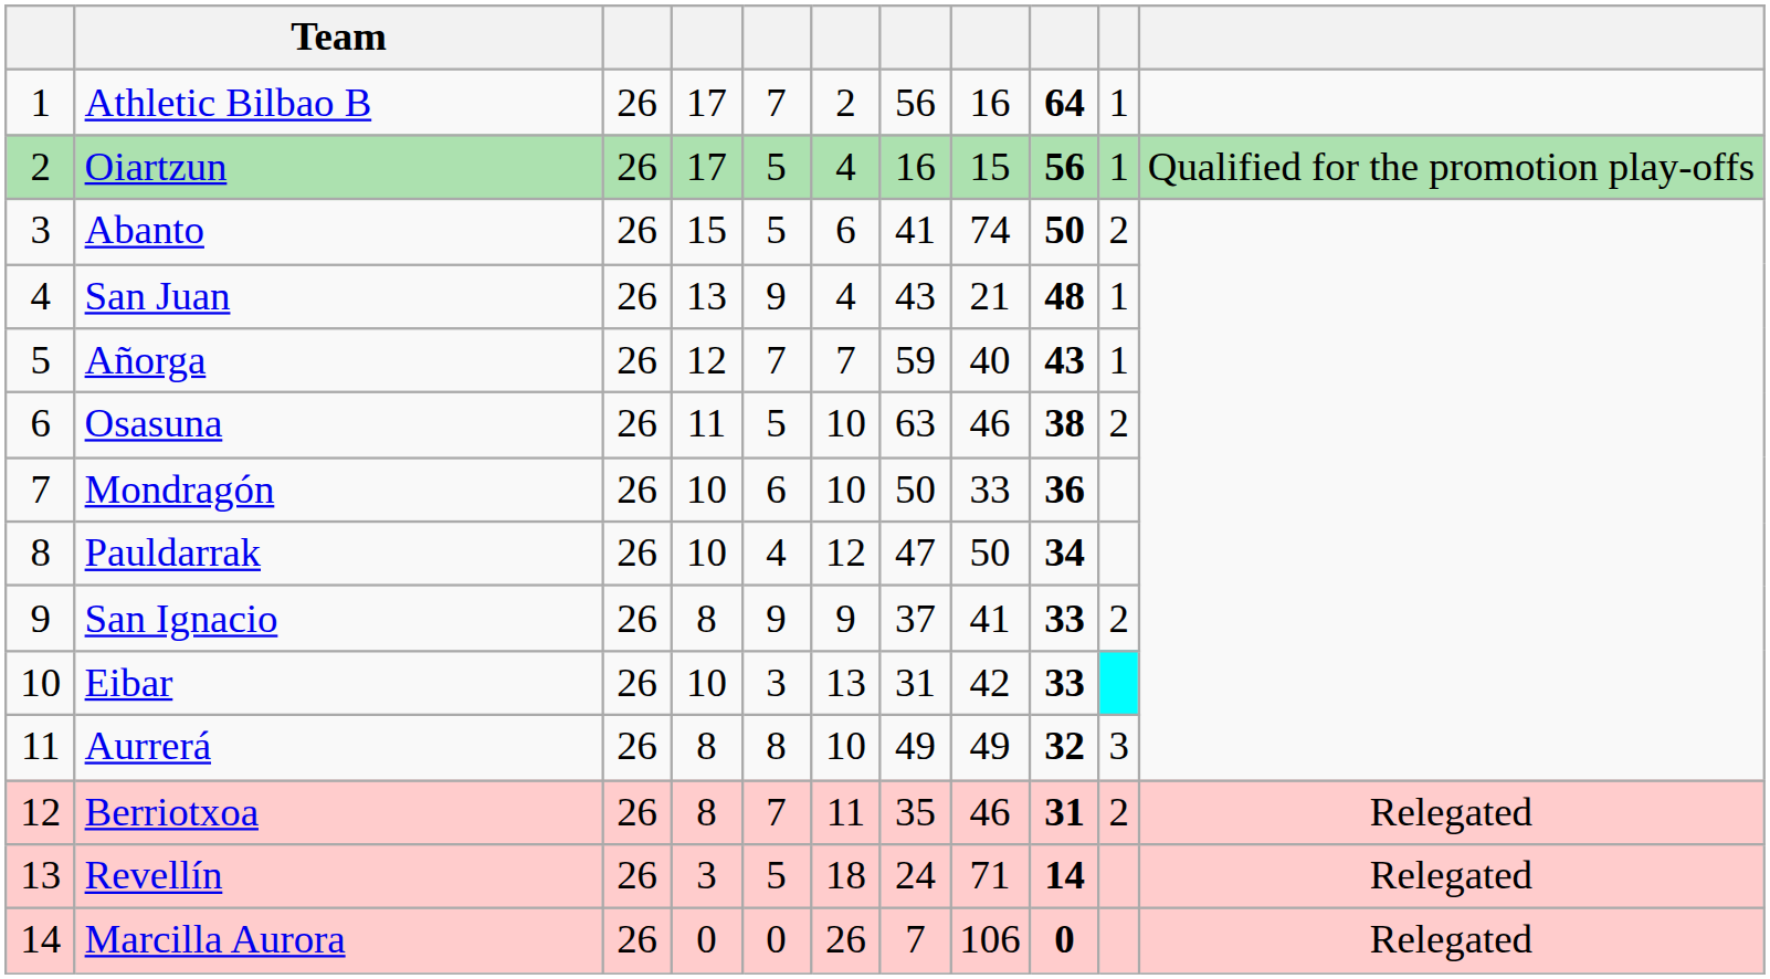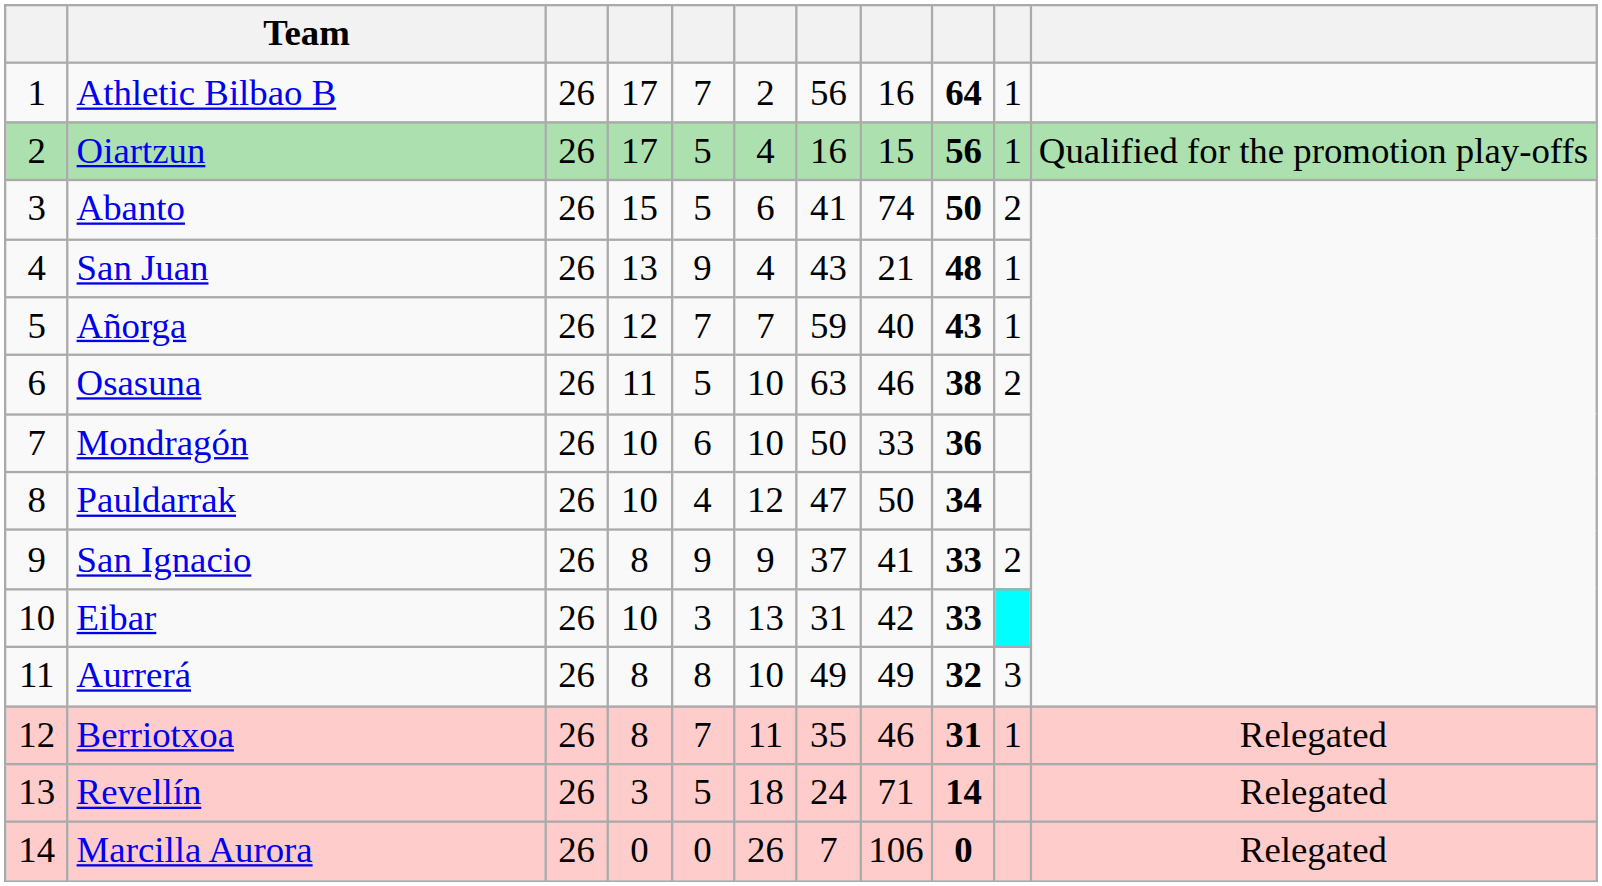 <table class="wikitable" style="text-align: center;">
 <tr>
 <th width=20></th>
 <th width=200>Team</th>
 <th width=20></th>
 <th width=20></th>
 <th width=20></th>
 <th width=20></th>
 <th width=20></th>
 <th width=20></th>
 <th width=20></th>
 <th></th>
 <th></th>
 </tr>
 <tr>
 <td>1</td>
 <td align="left"><a href='#'>Athletic Bilbao B</a></td>
 <td>26</td>
 <td>17</td>
 <td>7</td>
 <td>2</td>
 <td>56</td>
 <td>16</td>
 <td><strong>64</strong></td>
 <td>1</td>
 </tr>
 <tr bgcolor=ACE1AF>
 <td>2</td>
 <td align="left"><a href='#'>Oiartzun</a></td>
 <td>26</td>
 <td>17</td>
 <td>5</td>
 <td>4</td>
 <td>16</td>
 <td>15</td>
 <td><strong>56</strong></td>
 <td>1</td>
 <td>Qualified for the promotion play-offs</td>
 </tr>
 <tr>
 <td>3</td>
 <td align="left"><a href='#'>Abanto</a></td>
 <td>26</td>
 <td>15</td>
 <td>5</td>
 <td>6</td>
 <td>41</td>
 <td>74</td>
 <td><strong>50</strong></td>
 <td>2</td>
 </tr>
 <tr>
 <td>4</td>
 <td align="left"><a href='#'>San Juan</a></td>
 <td>26</td>
 <td>13</td>
 <td>9</td>
 <td>4</td>
 <td>43</td>
 <td>21</td>
 <td><strong>48</strong></td>
 <td>1</td>
 </tr>
 <tr>
 <td>5</td>
 <td align="left"><a href='#'>Añorga</a></td>
 <td>26</td>
 <td>12</td>
 <td>7</td>
 <td>7</td>
 <td>59</td>
 <td>40</td>
 <td><strong>43</strong></td>
 <td>1</td>
 </tr>
 <tr>
 <td>6</td>
 <td align="left"><a href='#'>Osasuna</a></td>
 <td>26</td>
 <td>11</td>
 <td>5</td>
 <td>10</td>
 <td>63</td>
 <td>46</td>
 <td><strong>38</strong></td>
 <td>2</td>
 </tr>
 <tr>
 <td>7</td>
 <td align="left"><a href='#'>Mondragón</a></td>
 <td>26</td>
 <td>10</td>
 <td>6</td>
 <td>10</td>
 <td>50</td>
 <td>33</td>
 <td><strong>36</strong></td>
 <td></td>
 </tr>
 <tr>
 <td>8</td>
 <td align="left"><a href='#'>Pauldarrak</a></td>
 <td>26</td>
 <td>10</td>
 <td>4</td>
 <td>12</td>
 <td>47</td>
 <td>50</td>
 <td><strong>34</strong></td>
 <td></td>
 </tr>
 <tr>
 <td>9</td>
 <td align="left"><a href='#'>San Ignacio</a></td>
 <td>26</td>
 <td>8</td>
 <td>9</td>
 <td>9</td>
 <td>37</td>
 <td>41</td>
 <td><strong>33</strong></td>
 <td>2</td>
 </tr>
 <tr>
 <td>10</td>
 <td align="left"><a href='#'>Eibar</a></td>
 <td>26</td>
 <td>10</td>
 <td>3</td>
 <td>13</td>
 <td>31</td>
 <td>42</td>
 <td><strong>33</strong></td>
 <td bgcolor=00FFFF></td>
 </tr>
 <tr>
 <td>11</td>
 <td align="left"><a href='#'>Aurrerá</a></td>
 <td>26</td>
 <td>8</td>
 <td>8</td>
 <td>10</td>
 <td>49</td>
 <td>49</td>
 <td><strong>32</strong></td>
 <td>3</td>
 </tr>
 <tr bgcolor=FFCCCC>
 <td>12</td>
 <td align="left"><a href='#'>Berriotxoa</a></td>
 <td>26</td>
 <td>8</td>
 <td>7</td>
 <td>11</td>
 <td>35</td>
 <td>46</td>
 <td><strong>31</strong></td>
-<td>2</td>
+<td>1</td>
 <td>Relegated</td>
 </tr>
 <tr bgcolor=FFCCCC>
 <td>13</td>
 <td align="left"><a href='#'>Revellín</a></td>
 <td>26</td>
 <td>3</td>
 <td>5</td>
 <td>18</td>
 <td>24</td>
 <td>71</td>
 <td><strong>14</strong></td>
 <td></td>
 <td>Relegated</td>
 </tr>
 <tr bgcolor=FFCCCC>
 <td>14</td>
 <td align="left"><a href='#'>Marcilla Aurora</a></td>
 <td>26</td>
 <td>0</td>
 <td>0</td>
 <td>26</td>
 <td>7</td>
 <td>106</td>
 <td><strong>0</strong></td>
 <td></td>
 <td>Relegated</td>
 </tr>
 </table>
